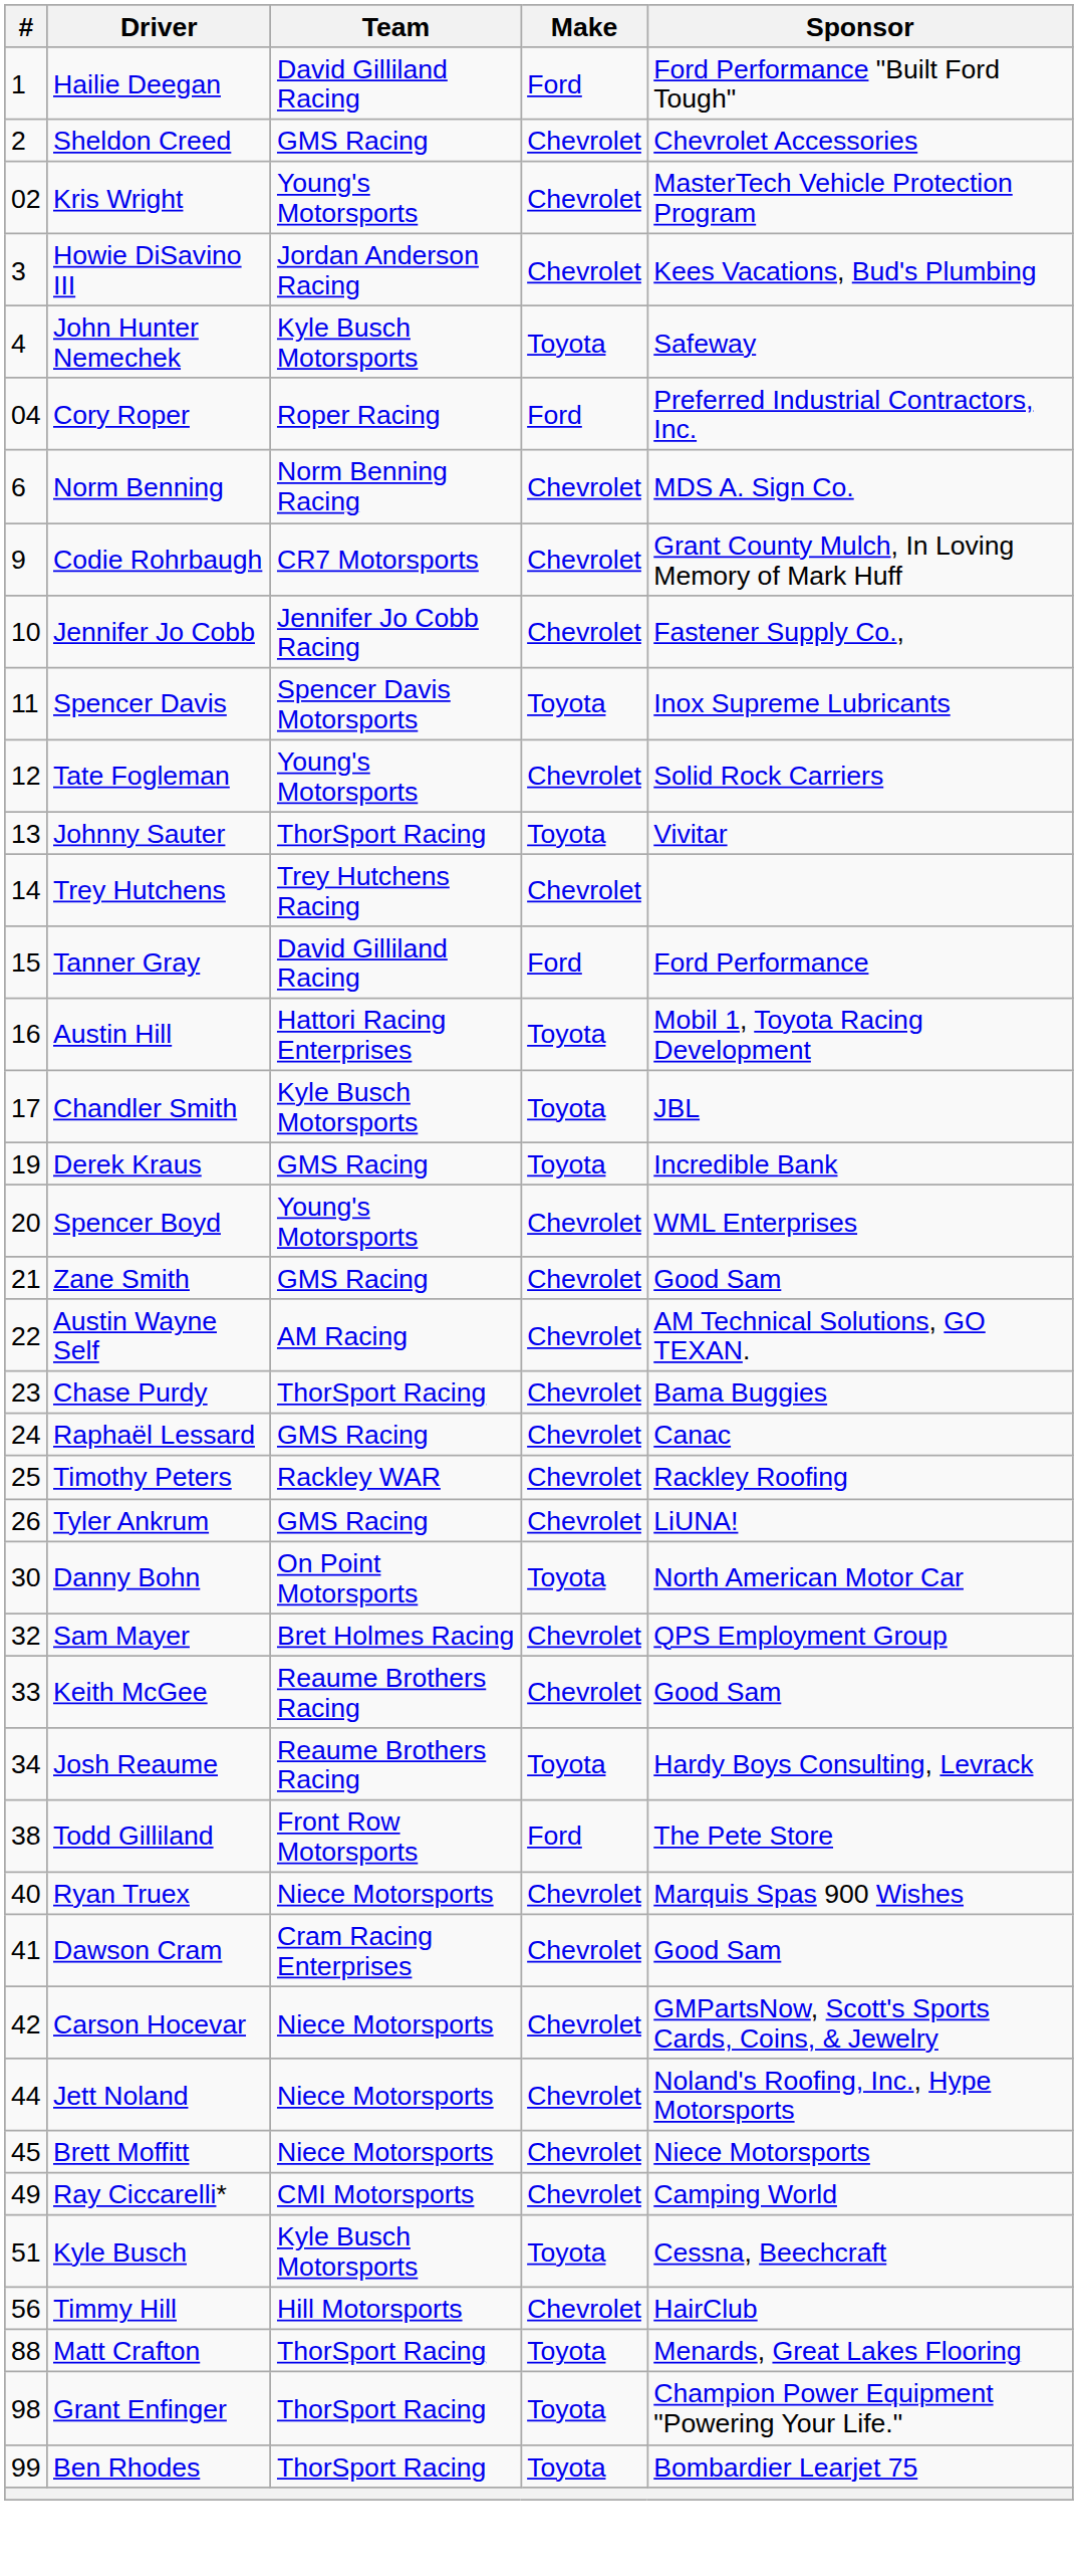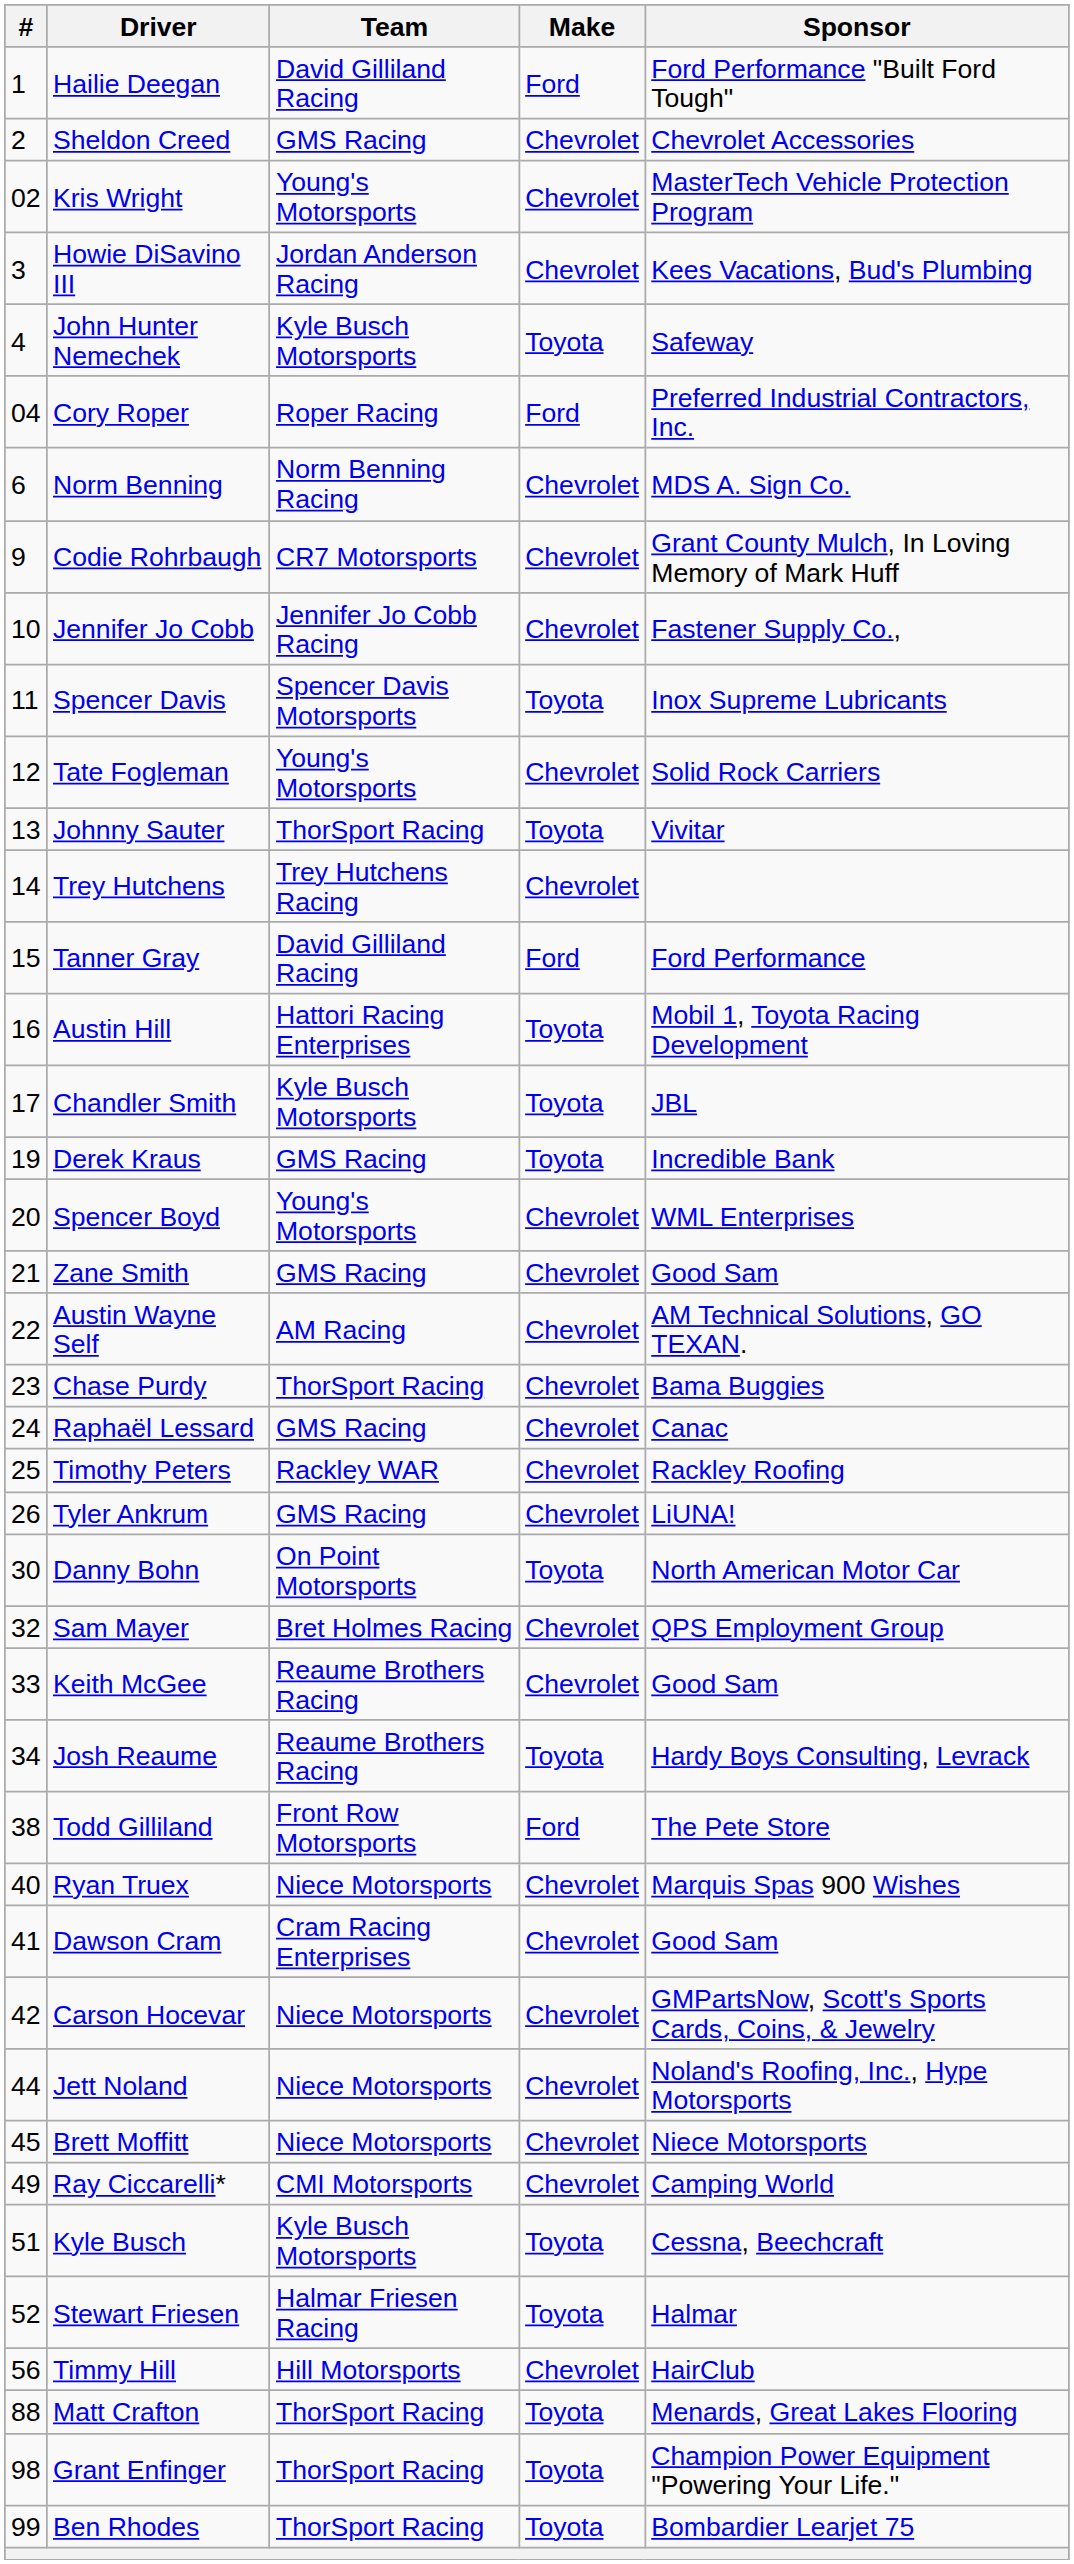 <table class="wikitable" style="font-size:95%">
 <tr>
 <th>#</th>
 <th>Driver</th>
 <th>Team</th>
 <th>Make</th>
 <th>Sponsor</th>
 </tr>
 <tr>
 <td>1</td>
 <td><a href='#'>Hailie Deegan</a></td>
 <td><a href='#'>David Gilliland Racing</a></td>
 <td><a href='#'>Ford</a></td>
 <td><a href='#'>Ford Performance</a> "Built Ford Tough"</td>
 </tr>
 <tr>
 <td>2</td>
 <td><a href='#'>Sheldon Creed</a></td>
 <td><a href='#'>GMS Racing</a></td>
 <td><a href='#'>Chevrolet</a></td>
 <td><a href='#'>Chevrolet Accessories</a></td>
 </tr>
 <tr>
 <td>02</td>
 <td><a href='#'>Kris Wright</a></td>
 <td><a href='#'>Young's Motorsports</a></td>
 <td><a href='#'>Chevrolet</a></td>
 <td><a href='#'>MasterTech Vehicle Protection Program</a></td>
 </tr>
 <tr>
 <td>3</td>
 <td><a href='#'>Howie DiSavino III</a></td>
 <td><a href='#'>Jordan Anderson Racing</a></td>
 <td><a href='#'>Chevrolet</a></td>
 <td><a href='#'>Kees Vacations</a>, <a href='#'>Bud's Plumbing</a></td>
 </tr>
 <tr>
 <td>4</td>
 <td><a href='#'>John Hunter Nemechek</a></td>
 <td><a href='#'>Kyle Busch Motorsports</a></td>
 <td><a href='#'>Toyota</a></td>
 <td><a href='#'>Safeway</a></td>
 </tr>
 <tr>
 <td>04</td>
 <td><a href='#'>Cory Roper</a></td>
 <td><a href='#'>Roper Racing</a></td>
 <td><a href='#'>Ford</a></td>
 <td><a href='#'>Preferred Industrial Contractors, Inc.</a></td>
 </tr>
 <tr>
 <td>6</td>
 <td><a href='#'>Norm Benning</a></td>
 <td><a href='#'>Norm Benning Racing</a></td>
 <td><a href='#'>Chevrolet</a></td>
 <td><a href='#'>MDS A. Sign Co.</a></td>
 </tr>
 <tr>
 <td>9</td>
 <td><a href='#'>Codie Rohrbaugh</a></td>
 <td><a href='#'>CR7 Motorsports</a></td>
 <td><a href='#'>Chevrolet</a></td>
 <td><a href='#'>Grant County Mulch</a>, In Loving Memory of Mark Huff</td>
 </tr>
 <tr>
 <td>10</td>
 <td><a href='#'>Jennifer Jo Cobb</a></td>
 <td><a href='#'>Jennifer Jo Cobb Racing</a></td>
 <td><a href='#'>Chevrolet</a></td>
 <td><a href='#'>Fastener Supply Co.</a>, </td>
 </tr>
 <tr>
 <td>11</td>
 <td><a href='#'>Spencer Davis</a></td>
 <td><a href='#'>Spencer Davis Motorsports</a></td>
 <td><a href='#'>Toyota</a></td>
 <td><a href='#'>Inox Supreme Lubricants</a></td>
 </tr>
 <tr>
 <td>12</td>
 <td><a href='#'>Tate Fogleman</a></td>
 <td><a href='#'>Young's Motorsports</a></td>
 <td><a href='#'>Chevrolet</a></td>
 <td><a href='#'>Solid Rock Carriers</a></td>
 </tr>
 <tr>
 <td>13</td>
 <td><a href='#'>Johnny Sauter</a></td>
 <td><a href='#'>ThorSport Racing</a></td>
 <td><a href='#'>Toyota</a></td>
 <td><a href='#'>Vivitar</a></td>
 </tr>
 <tr>
 <td>14</td>
 <td><a href='#'>Trey Hutchens</a></td>
 <td><a href='#'>Trey Hutchens Racing</a></td>
 <td><a href='#'>Chevrolet</a></td>
 <td></td>
 </tr>
 <tr>
 <td>15</td>
 <td><a href='#'>Tanner Gray</a></td>
 <td><a href='#'>David Gilliland Racing</a></td>
 <td><a href='#'>Ford</a></td>
 <td><a href='#'>Ford Performance</a></td>
 </tr>
 <tr>
 <td>16</td>
 <td><a href='#'>Austin Hill</a></td>
 <td><a href='#'>Hattori Racing Enterprises</a></td>
 <td><a href='#'>Toyota</a></td>
 <td><a href='#'>Mobil 1</a>, <a href='#'>Toyota Racing Development</a></td>
 </tr>
 <tr>
 <td>17</td>
 <td><a href='#'>Chandler Smith</a></td>
 <td><a href='#'>Kyle Busch Motorsports</a></td>
 <td><a href='#'>Toyota</a></td>
 <td><a href='#'>JBL</a></td>
 </tr>
 <tr>
 <td>19</td>
 <td><a href='#'>Derek Kraus</a></td>
 <td><a href='#'>GMS Racing</a></td>
 <td><a href='#'>Toyota</a></td>
 <td><a href='#'>Incredible Bank</a></td>
 </tr>
 <tr>
 <td>20</td>
 <td><a href='#'>Spencer Boyd</a></td>
 <td><a href='#'>Young's Motorsports</a></td>
 <td><a href='#'>Chevrolet</a></td>
 <td><a href='#'>WML Enterprises</a></td>
 </tr>
 <tr>
 <td>21</td>
 <td><a href='#'>Zane Smith</a></td>
 <td><a href='#'>GMS Racing</a></td>
 <td><a href='#'>Chevrolet</a></td>
 <td><a href='#'>Good Sam</a></td>
 </tr>
 <tr>
 <td>22</td>
 <td><a href='#'>Austin Wayne Self</a></td>
 <td><a href='#'>AM Racing</a></td>
 <td><a href='#'>Chevrolet</a></td>
 <td><a href='#'>AM Technical Solutions</a>, <a href='#'>GO TEXAN</a>.</td>
 </tr>
 <tr>
 <td>23</td>
 <td><a href='#'>Chase Purdy</a></td>
 <td><a href='#'>ThorSport Racing</a></td>
 <td><a href='#'>Chevrolet</a></td>
 <td><a href='#'>Bama Buggies</a></td>
 </tr>
 <tr>
 <td>24</td>
 <td><a href='#'>Raphaël Lessard</a></td>
 <td><a href='#'>GMS Racing</a></td>
 <td><a href='#'>Chevrolet</a></td>
 <td><a href='#'>Canac</a></td>
 </tr>
 <tr>
 <td>25</td>
 <td><a href='#'>Timothy Peters</a></td>
 <td><a href='#'>Rackley WAR</a></td>
 <td><a href='#'>Chevrolet</a></td>
 <td><a href='#'>Rackley Roofing</a></td>
 </tr>
 <tr>
 <td>26</td>
 <td><a href='#'>Tyler Ankrum</a></td>
 <td><a href='#'>GMS Racing</a></td>
 <td><a href='#'>Chevrolet</a></td>
 <td><a href='#'>LiUNA!</a></td>
 </tr>
 <tr>
 <td>30</td>
 <td><a href='#'>Danny Bohn</a></td>
 <td><a href='#'>On Point Motorsports</a></td>
 <td><a href='#'>Toyota</a></td>
 <td><a href='#'>North American Motor Car</a></td>
 </tr>
 <tr>
 <td>32</td>
 <td><a href='#'>Sam Mayer</a></td>
 <td><a href='#'>Bret Holmes Racing</a></td>
 <td><a href='#'>Chevrolet</a></td>
 <td><a href='#'>QPS Employment Group</a></td>
 </tr>
 <tr>
 <td>33</td>
 <td><a href='#'>Keith McGee</a></td>
 <td><a href='#'>Reaume Brothers Racing</a></td>
 <td><a href='#'>Chevrolet</a></td>
 <td><a href='#'>Good Sam</a></td>
 </tr>
 <tr>
 <td>34</td>
 <td><a href='#'>Josh Reaume</a></td>
 <td><a href='#'>Reaume Brothers Racing</a></td>
 <td><a href='#'>Toyota</a></td>
 <td><a href='#'>Hardy Boys Consulting</a>, <a href='#'>Levrack</a></td>
 </tr>
 <tr>
 <td>38</td>
 <td><a href='#'>Todd Gilliland</a></td>
 <td><a href='#'>Front Row Motorsports</a></td>
 <td><a href='#'>Ford</a></td>
 <td><a href='#'>The Pete Store</a></td>
 </tr>
 <tr>
 <td>40</td>
 <td><a href='#'>Ryan Truex</a></td>
 <td><a href='#'>Niece Motorsports</a></td>
 <td><a href='#'>Chevrolet</a></td>
 <td><a href='#'>Marquis Spas</a> 900 <a href='#'>Wishes</a></td>
 </tr>
 <tr>
 <td>41</td>
 <td><a href='#'>Dawson Cram</a></td>
 <td><a href='#'>Cram Racing Enterprises</a></td>
 <td><a href='#'>Chevrolet</a></td>
 <td><a href='#'>Good Sam</a></td>
 </tr>
 <tr>
 <td>42</td>
 <td><a href='#'>Carson Hocevar</a></td>
 <td><a href='#'>Niece Motorsports</a></td>
 <td><a href='#'>Chevrolet</a></td>
 <td><a href='#'>GMPartsNow</a>, <a href='#'>Scott's Sports Cards, Coins, & Jewelry</a></td>
 </tr>
 <tr>
 <td>44</td>
 <td><a href='#'>Jett Noland</a></td>
 <td><a href='#'>Niece Motorsports</a></td>
 <td><a href='#'>Chevrolet</a></td>
 <td><a href='#'>Noland's Roofing, Inc.</a>, <a href='#'>Hype Motorsports</a></td>
 </tr>
 <tr>
 <td>45</td>
 <td><a href='#'>Brett Moffitt</a></td>
 <td><a href='#'>Niece Motorsports</a></td>
 <td><a href='#'>Chevrolet</a></td>
 <td><a href='#'>Niece Motorsports</a></td>
 </tr>
 <tr>
 <td>49</td>
 <td><a href='#'>Ray Ciccarelli</a>*</td>
 <td><a href='#'>CMI Motorsports</a></td>
 <td><a href='#'>Chevrolet</a></td>
 <td><a href='#'>Camping World</a></td>
 </tr>
 <tr>
 <td>51</td>
 <td><a href='#'>Kyle Busch</a></td>
 <td><a href='#'>Kyle Busch Motorsports</a></td>
 <td><a href='#'>Toyota</a></td>
 <td><a href='#'>Cessna</a>, <a href='#'>Beechcraft</a></td>
 </tr>
 <tr>
+<td>52</td>
+<td><a href='#'>Stewart Friesen</a></td>
+<td><a href='#'>Halmar Friesen Racing</a></td>
+<td><a href='#'>Toyota</a></td>
+<td><a href='#'>Halmar</a></td>
+</tr>
+<tr>
 <td>56</td>
 <td><a href='#'>Timmy Hill</a></td>
 <td><a href='#'>Hill Motorsports</a></td>
 <td><a href='#'>Chevrolet</a></td>
 <td><a href='#'>HairClub</a></td>
 </tr>
 <tr>
 <td>88</td>
 <td><a href='#'>Matt Crafton</a></td>
 <td><a href='#'>ThorSport Racing</a></td>
 <td><a href='#'>Toyota</a></td>
 <td><a href='#'>Menards</a>, <a href='#'>Great Lakes Flooring</a></td>
 </tr>
 <tr>
 <td>98</td>
 <td><a href='#'>Grant Enfinger</a></td>
 <td><a href='#'>ThorSport Racing</a></td>
 <td><a href='#'>Toyota</a></td>
 <td><a href='#'>Champion Power Equipment</a> "Powering Your Life."</td>
 </tr>
 <tr>
 <td>99</td>
 <td><a href='#'>Ben Rhodes</a></td>
 <td><a href='#'>ThorSport Racing</a></td>
 <td><a href='#'>Toyota</a></td>
 <td><a href='#'>Bombardier Learjet 75</a></td>
 </tr>
 <tr>
 <th colspan="5"></th>
 </tr>
 </table>
